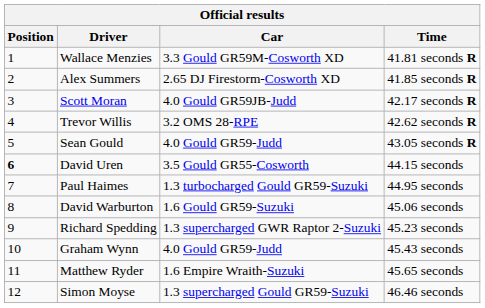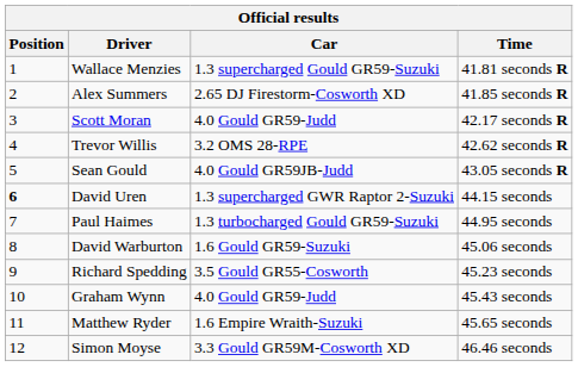 <table class="wikitable" style="font-size: 100%">
 <tr>
 <th colspan=4>Official results</th>
 </tr>
 <tr>
 <th>Position</th>
 <th>Driver</th>
 <th>Car</th>
 <th>Time</th>
 </tr>
 <tr>
 <td>1</td>
 <td>Wallace Menzies</td>
-<td>3.3 <a href='#'>Gould</a> GR59M-<a href='#'>Cosworth</a> XD</td>
+<td>1.3 <a href='#'>supercharged</a> <a href='#'>Gould</a> GR59-<a href='#'>Suzuki</a></td>
 <td>41.81 seconds <strong>R</strong></td>
 </tr>
 <tr>
 <td>2</td>
 <td>Alex Summers</td>
 <td>2.65 DJ Firestorm-<a href='#'>Cosworth</a> XD</td>
 <td>41.85 seconds <strong>R</strong></td>
 </tr>
 <tr>
 <td>3</td>
 <td><a href='#'>Scott Moran</a></td>
-<td>4.0 <a href='#'>Gould</a> GR59JB-<a href='#'>Judd</a></td>
+<td>4.0 <a href='#'>Gould</a> GR59-<a href='#'>Judd</a></td>
 <td>42.17 seconds <strong>R</strong></td>
 </tr>
 <tr>
 <td>4</td>
 <td>Trevor Willis</td>
 <td>3.2 OMS 28-<a href='#'>RPE</a></td>
 <td>42.62 seconds <strong>R</strong></td>
 </tr>
 <tr>
 <td>5</td>
 <td>Sean Gould</td>
-<td>4.0 <a href='#'>Gould</a> GR59-<a href='#'>Judd</a></td>
+<td>4.0 <a href='#'>Gould</a> GR59JB-<a href='#'>Judd</a></td>
 <td>43.05 seconds <strong>R</strong></td>
 </tr>
 <tr>
 <td><strong>6</strong></td>
 <td>David Uren</td>
-<td>3.5 <a href='#'>Gould</a> GR55-<a href='#'>Cosworth</a></td>
+<td>1.3 <a href='#'>supercharged</a> GWR Raptor 2-<a href='#'>Suzuki</a></td>
 <td>44.15 seconds</td>
 </tr>
 <tr>
 <td>7</td>
 <td>Paul Haimes</td>
 <td>1.3 <a href='#'>turbocharged</a> <a href='#'>Gould</a> GR59-<a href='#'>Suzuki</a></td>
 <td>44.95 seconds</td>
 </tr>
 <tr>
 <td>8</td>
 <td>David Warburton</td>
 <td>1.6 <a href='#'>Gould</a> GR59-<a href='#'>Suzuki</a></td>
 <td>45.06 seconds</td>
 </tr>
 <tr>
 <td>9</td>
 <td>Richard Spedding</td>
-<td>1.3 <a href='#'>supercharged</a> GWR Raptor 2-<a href='#'>Suzuki</a></td>
+<td>3.5 <a href='#'>Gould</a> GR55-<a href='#'>Cosworth</a></td>
 <td>45.23 seconds</td>
 </tr>
 <tr>
 <td>10</td>
 <td>Graham Wynn</td>
 <td>4.0 <a href='#'>Gould</a> GR59-<a href='#'>Judd</a></td>
 <td>45.43 seconds</td>
 </tr>
 <tr>
 <td>11</td>
 <td>Matthew Ryder</td>
 <td>1.6 Empire Wraith-<a href='#'>Suzuki</a></td>
 <td>45.65 seconds</td>
 </tr>
 <tr>
 <td>12</td>
 <td>Simon Moyse</td>
-<td>1.3 <a href='#'>supercharged</a> <a href='#'>Gould</a> GR59-<a href='#'>Suzuki</a></td>
+<td>3.3 <a href='#'>Gould</a> GR59M-<a href='#'>Cosworth</a> XD</td>
 <td>46.46 seconds</td>
 </tr>
 </table>
